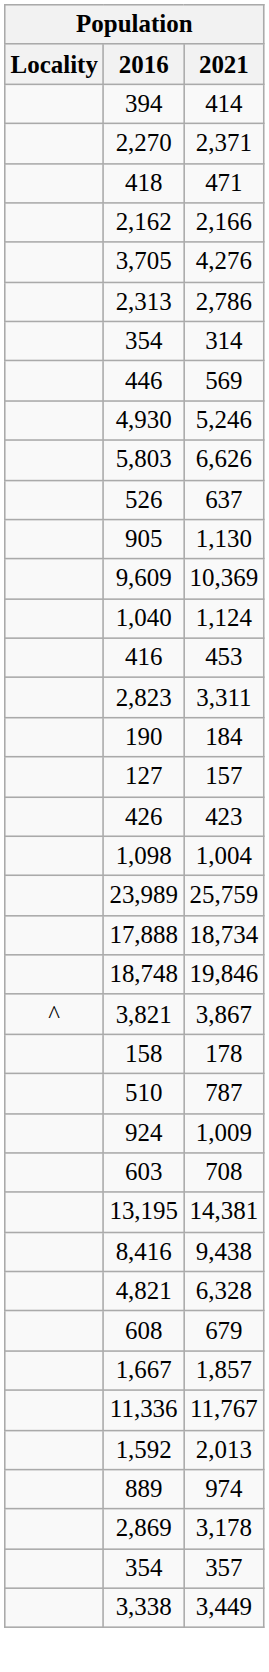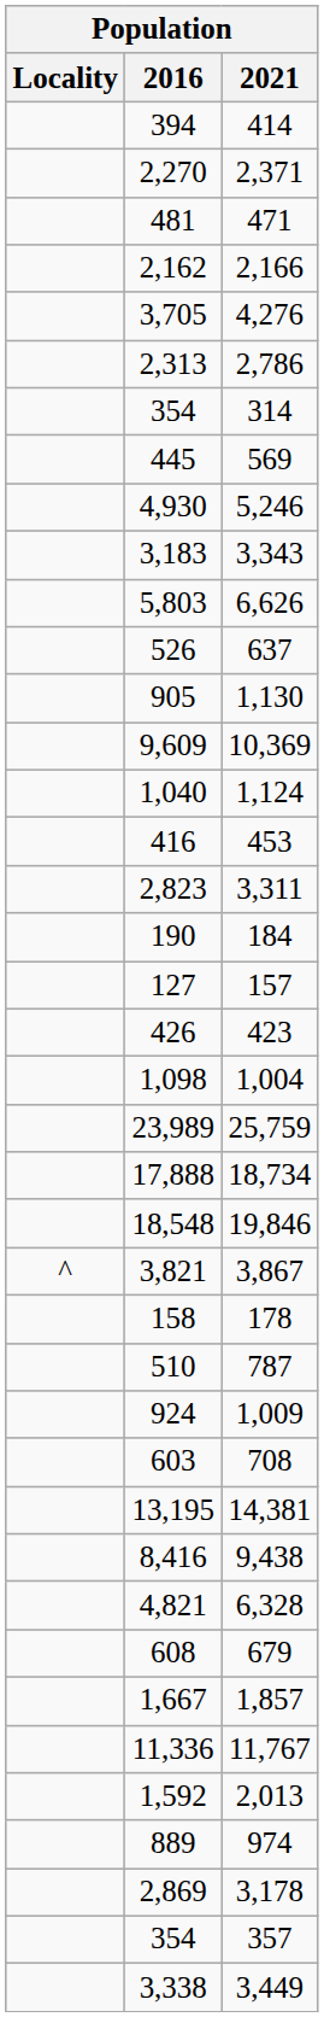 <table class="wikitable sortable" style="text-align:center;">
 <tr>
 <th colspan="3" style="text-align:center;  font-weight:bold">Population</th>
 </tr>
 <tr>
 <th style="text-align:center; background:  font-weight:bold">Locality</th>
 <th style="text-align:center; background:  font-weight:bold"><strong>2016</strong></th>
 <th style="text-align:center; background:  font-weight:bold"><strong>2021</strong></th>
 </tr>
 <tr>
 <td></td>
 <td>394</td>
 <td>414</td>
 </tr>
 <tr>
 <td></td>
 <td>2,270</td>
 <td>2,371</td>
 </tr>
 <tr>
 <td></td>
-<td>418</td>
+<td>481</td>
 <td>471</td>
 </tr>
 <tr>
 <td></td>
 <td>2,162</td>
 <td>2,166</td>
 </tr>
 <tr>
 <td></td>
 <td>3,705</td>
 <td>4,276</td>
 </tr>
 <tr>
 <td></td>
 <td>2,313</td>
 <td>2,786</td>
 </tr>
 <tr>
 <td></td>
 <td>354</td>
 <td>314</td>
 </tr>
 <tr>
 <td></td>
-<td>446</td>
+<td>445</td>
 <td>569</td>
 </tr>
 <tr>
 <td></td>
 <td>4,930</td>
 <td>5,246</td>
+</tr>
+<tr>
+<td></td>
+<td>3,183</td>
+<td>3,343</td>
 </tr>
 <tr>
 <td></td>
 <td>5,803</td>
 <td>6,626</td>
 </tr>
 <tr>
 <td></td>
 <td>526</td>
 <td>637</td>
 </tr>
 <tr>
 <td></td>
 <td>905</td>
 <td>1,130</td>
 </tr>
 <tr>
 <td></td>
 <td>9,609</td>
 <td>10,369</td>
 </tr>
 <tr>
 <td></td>
 <td>1,040</td>
 <td>1,124</td>
 </tr>
 <tr>
 <td></td>
 <td>416</td>
 <td>453</td>
 </tr>
 <tr>
 <td></td>
 <td>2,823</td>
 <td>3,311</td>
 </tr>
 <tr>
 <td></td>
 <td>190</td>
 <td>184</td>
 </tr>
 <tr>
 <td></td>
 <td>127</td>
 <td>157</td>
 </tr>
 <tr>
 <td></td>
 <td>426</td>
 <td>423</td>
 </tr>
 <tr>
 <td></td>
 <td>1,098</td>
 <td>1,004</td>
 </tr>
 <tr>
 <td></td>
 <td>23,989</td>
 <td>25,759</td>
 </tr>
 <tr>
 <td></td>
 <td>17,888</td>
 <td>18,734</td>
 </tr>
 <tr>
 <td></td>
-<td>18,748</td>
+<td>18,548</td>
 <td>19,846</td>
 </tr>
 <tr>
 <td>^</td>
 <td>3,821</td>
 <td>3,867</td>
 </tr>
 <tr>
 <td></td>
 <td>158</td>
 <td>178</td>
 </tr>
 <tr>
 <td></td>
 <td>510</td>
 <td>787</td>
 </tr>
 <tr>
 <td></td>
 <td>924</td>
 <td>1,009</td>
 </tr>
 <tr>
 <td></td>
 <td>603</td>
 <td>708</td>
 </tr>
 <tr>
 <td></td>
 <td>13,195</td>
 <td>14,381</td>
 </tr>
 <tr>
 <td></td>
 <td>8,416</td>
 <td>9,438</td>
 </tr>
 <tr>
 <td></td>
 <td>4,821</td>
 <td>6,328</td>
 </tr>
 <tr>
 <td></td>
 <td>608</td>
 <td>679</td>
 </tr>
 <tr>
 <td></td>
 <td>1,667</td>
 <td>1,857</td>
 </tr>
 <tr>
 <td></td>
 <td>11,336</td>
 <td>11,767</td>
 </tr>
 <tr>
 <td></td>
 <td>1,592</td>
 <td>2,013</td>
 </tr>
 <tr>
 <td></td>
 <td>889</td>
 <td>974</td>
 </tr>
 <tr>
 <td></td>
 <td>2,869</td>
 <td>3,178</td>
 </tr>
 <tr>
 <td></td>
 <td>354</td>
 <td>357</td>
 </tr>
 <tr>
 <td></td>
 <td>3,338</td>
 <td>3,449</td>
 </tr>
 </table>
